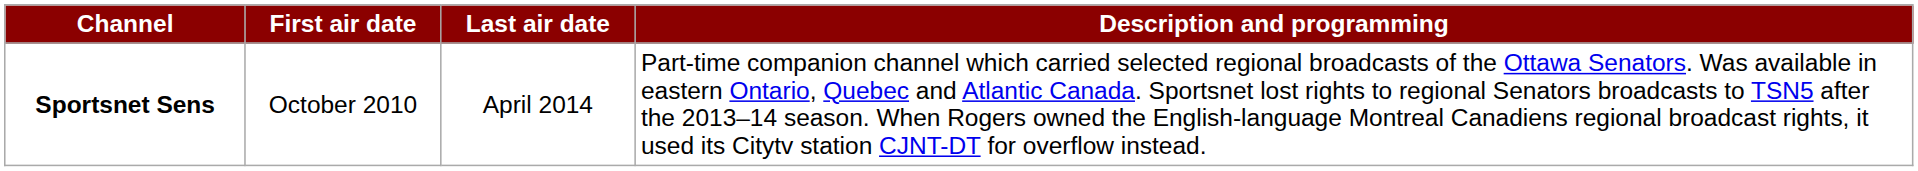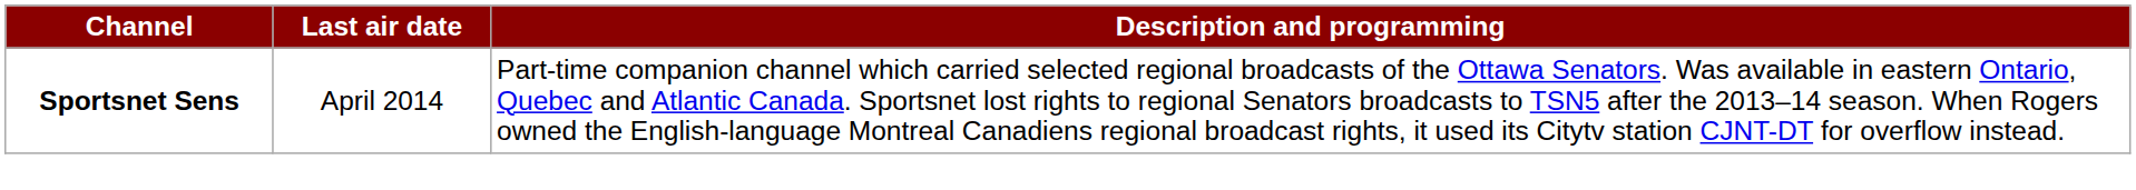 <table class="wikitable" text-align: center; width="auto" style="background-color: #FFFFFF">
 <tr style="color:white;">
 <th style="background-color: #8B0000;">Channel</th>
-<th style="background-color: #8B0000;">First air date</th>
 <th style="background-color: #8B0000;">Last air date</th>
 <th style="background-color: #8B0000">Description and programming</th>
 </tr>
 <tr>
 <td align="center" width="150px"><strong>Sportsnet Sens</strong></td>
-<td align="center" width="120px">October 2010</td>
 <td align="center" width="120px">April 2014</td>
 <td>Part-time companion channel which carried selected regional broadcasts of the <a href='#'>Ottawa Senators</a>. Was available in eastern <a href='#'>Ontario</a>, <a href='#'>Quebec</a> and <a href='#'>Atlantic Canada</a>. Sportsnet lost rights to regional Senators broadcasts to <a href='#'>TSN5</a> after the 2013–14 season.  When Rogers owned the English-language Montreal Canadiens regional broadcast rights, it used its Citytv station <a href='#'>CJNT-DT</a> for overflow instead.</td>
 </tr>
 </table>
